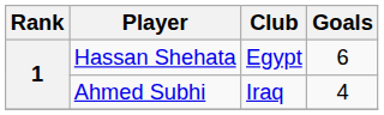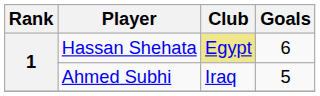 <table class="wikitable" style="text-align:center">
 <tr>
 <th>Rank</th>
 <th>Player</th>
 <th>Club</th>
 <th>Goals</th>
 </tr>
 <tr>
 <th rowspan=2>1</th>
 <td align="left"> <a href='#'>Hassan Shehata</a></td>
-<td align="left"><a href='#'>Egypt</a></td>
+<td align="left" style="background: khaki;"><a href='#'>Egypt</a></td>
 <td>6</td>
 </tr>
 <tr>
 <td align="left"> <a href='#'>Ahmed Subhi</a></td>
 <td align="left"><a href='#'>Iraq</a></td>
-<td>4</td>
+<td>5</td>
 </tr>
 <tr>
 </tr>
 </table>
